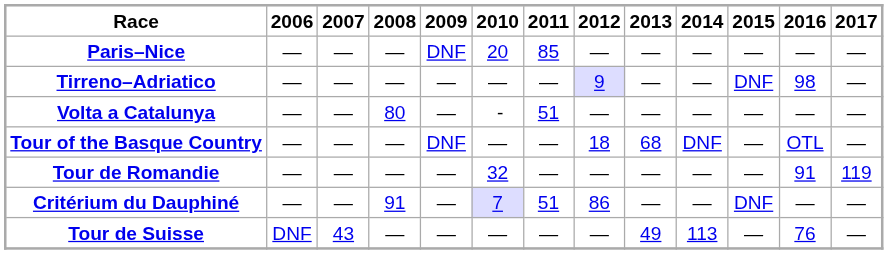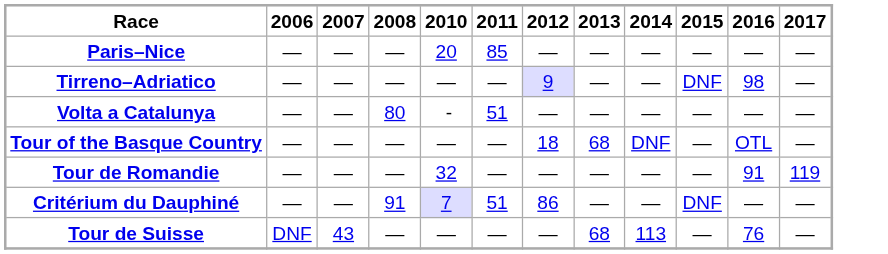 <table cellpadding="3" cellspacing="0" border="1" style="font-size: 95%; border: #aaa solid 2px; border-collapse: collapse;">
 <tr>
 <th>Race</th>
 <th scope="col">2006</th>
 <th scope="col">2007</th>
 <th scope="col">2008</th>
-<th scope="col">2009</th>
 <th scope="col">2010</th>
 <th scope="col">2011</th>
 <th scope="col">2012</th>
 <th scope="col">2013</th>
 <th scope="col">2014</th>
 <th scope="col">2015</th>
 <th scope="col">2016</th>
 <th scope="col">2017</th>
 </tr>
 <tr align="center">
 <td style="text-align:center;"><strong><a href='#'>Paris–Nice</a></strong></td>
 <td>—</td>
 <td>—</td>
 <td>—</td>
-<td style="text-align:center;"><a href='#'>DNF</a></td>
 <td style="text-align:center;"><a href='#'>20</a></td>
 <td style="text-align:center;"><a href='#'>85</a></td>
 <td>—</td>
 <td>—</td>
 <td>—</td>
 <td>—</td>
 <td>—</td>
 <td>—</td>
 </tr>
 <tr align="center">
 <td style="text-align:center;"><strong><a href='#'>Tirreno–Adriatico</a></strong></td>
-<td>—</td>
 <td>—</td>
 <td>—</td>
 <td>—</td>
 <td>—</td>
 <td>—</td>
 <td style="background:#ddf;"><a href='#'>9</a></td>
 <td>—</td>
 <td>—</td>
 <td style="text-align:center;"><a href='#'>DNF</a></td>
 <td><a href='#'>98</a></td>
 <td>—</td>
 </tr>
 <tr align="center">
 <td style="text-align:center;"><strong><a href='#'>Volta a Catalunya</a></strong></td>
 <td>—</td>
 <td>—</td>
 <td style="text-align:center;"><a href='#'>80</a></td>
-<td>—</td>
 <td style="text-align:center;"> -</td>
 <td style="text-align:center;"><a href='#'>51</a></td>
 <td>—</td>
 <td>—</td>
 <td>—</td>
 <td>—</td>
 <td>—</td>
 <td>—</td>
 </tr>
 <tr align="center">
 <td style="text-align:center;"><strong><a href='#'>Tour of the Basque Country</a></strong></td>
 <td>—</td>
 <td>—</td>
 <td>—</td>
-<td style="text-align:center;"><a href='#'>DNF</a></td>
 <td>—</td>
 <td>—</td>
 <td style="text-align:center;"><a href='#'>18</a></td>
 <td style="text-align:center;"><a href='#'>68</a></td>
 <td style="text-align:center;"><a href='#'>DNF</a></td>
 <td>—</td>
 <td><a href='#'>OTL</a></td>
 <td>—</td>
 </tr>
 <tr align="center">
 <td style="text-align:center;"><strong><a href='#'>Tour de Romandie</a></strong></td>
-<td>—</td>
 <td>—</td>
 <td>—</td>
 <td>—</td>
 <td style="text-align:center;"><a href='#'>32</a></td>
 <td>—</td>
 <td>—</td>
 <td>—</td>
 <td>—</td>
 <td>—</td>
 <td><a href='#'>91</a></td>
 <td><a href='#'>119</a></td>
 </tr>
 <tr align="center">
 <td style="text-align:center;"><strong><a href='#'>Critérium du Dauphiné</a></strong></td>
 <td>—</td>
 <td>—</td>
 <td style="text-align:center;"><a href='#'>91</a></td>
-<td>—</td>
 <td style="background:#ddf;"><a href='#'>7</a></td>
 <td style="text-align:center;"><a href='#'>51</a></td>
 <td style="text-align:center;"><a href='#'>86</a></td>
 <td>—</td>
 <td>—</td>
 <td style="text-align:center;"><a href='#'>DNF</a></td>
 <td>—</td>
 <td>—</td>
 </tr>
 <tr align="center">
 <td style="text-align:center;"><strong><a href='#'>Tour de Suisse</a></strong></td>
 <td style="text-align:center;"><a href='#'>DNF</a></td>
 <td style="text-align:center;"><a href='#'>43</a></td>
 <td>—</td>
 <td>—</td>
 <td>—</td>
 <td>—</td>
-<td>—</td>
-<td style="text-align:center;"><a href='#'>49</a></td>
+<td style="text-align:center;"><a href='#'>68</a></td>
 <td style="text-align:center;"><a href='#'>113</a></td>
 <td>—</td>
 <td><a href='#'>76</a></td>
 <td>—</td>
 </tr>
 </table>
